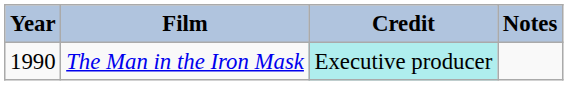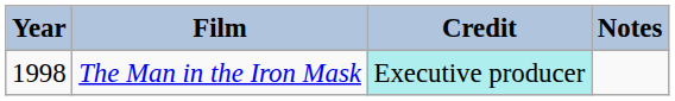 <table class="wikitable" style="font-size:95%;">
 <tr>
 <th style="background:#B0C4DE;">Year</th>
 <th style="background:#B0C4DE;">Film</th>
 <th style="background:#B0C4DE;">Credit</th>
 <th style="background:#B0C4DE;">Notes</th>
 </tr>
 <tr>
-<td>1990</td>
+<td>1998</td>
 <td><em><a href='#'>The Man in the Iron Mask</a></em></td>
 <td style="background: paleturquoise;">Executive producer</td>
 <td></td>
 </tr>
 </table>
